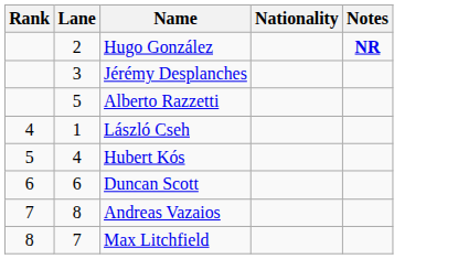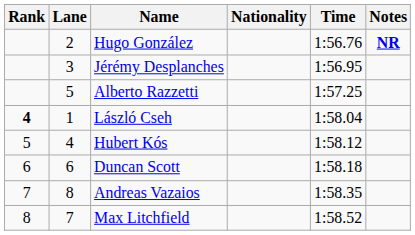 <table class="wikitable sortable" style="text-align:center">
 <tr>
 <th>Rank</th>
 <th>Lane</th>
 <th>Name</th>
 <th>Nationality</th>
+<th>Time</th>
 <th>Notes</th>
 </tr>
 <tr>
 <td></td>
 <td>2</td>
 <td align=left><a href='#'>Hugo González</a></td>
 <td align=left></td>
+<td>1:56.76</td>
 <td><strong><a href='#'>NR</a></strong></td>
 </tr>
 <tr>
 <td></td>
 <td>3</td>
 <td align=left><a href='#'>Jérémy Desplanches</a></td>
 <td align=left></td>
+<td>1:56.95</td>
 <td></td>
 </tr>
 <tr>
 <td></td>
 <td>5</td>
 <td align=left><a href='#'>Alberto Razzetti</a></td>
 <td align=left></td>
+<td>1:57.25</td>
 <td></td>
 </tr>
 <tr>
-<td>4</td>
+<td><strong>4</strong></td>
 <td>1</td>
 <td align=left><a href='#'>László Cseh</a></td>
 <td align=left></td>
+<td>1:58.04</td>
 <td></td>
 </tr>
 <tr>
 <td>5</td>
 <td>4</td>
 <td align=left><a href='#'>Hubert Kós</a></td>
 <td align=left></td>
+<td>1:58.12</td>
 <td></td>
 </tr>
 <tr>
 <td>6</td>
 <td>6</td>
 <td align=left><a href='#'>Duncan Scott</a></td>
 <td align=left></td>
+<td>1:58.18</td>
 <td></td>
 </tr>
 <tr>
 <td>7</td>
 <td>8</td>
 <td align=left><a href='#'>Andreas Vazaios</a></td>
 <td align=left></td>
+<td>1:58.35</td>
 <td></td>
 </tr>
 <tr>
 <td>8</td>
 <td>7</td>
 <td align=left><a href='#'>Max Litchfield</a></td>
 <td align=left></td>
+<td>1:58.52</td>
 <td></td>
 </tr>
 </table>
